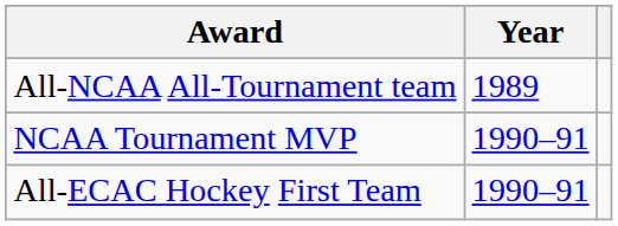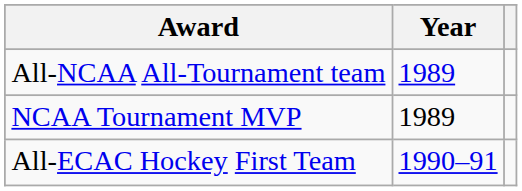 <table class="wikitable">
 <tr>
 <th>Award</th>
 <th>Year</th>
 <th></th>
 </tr>
 <tr>
 <td>All-<a href='#'>NCAA</a> <a href='#'>All-Tournament team</a></td>
 <td><a href='#'>1989</a></td>
 <td></td>
 </tr>
 <tr>
 <td><a href='#'>NCAA Tournament MVP</a></td>
-<td><a href='#'>1990–91</a></td>
+<td>1989</td>
 <td></td>
 </tr>
 <tr>
 <td>All-<a href='#'>ECAC Hockey</a> <a href='#'>First Team</a></td>
 <td><a href='#'>1990–91</a></td>
 <td></td>
 </tr>
 </table>
